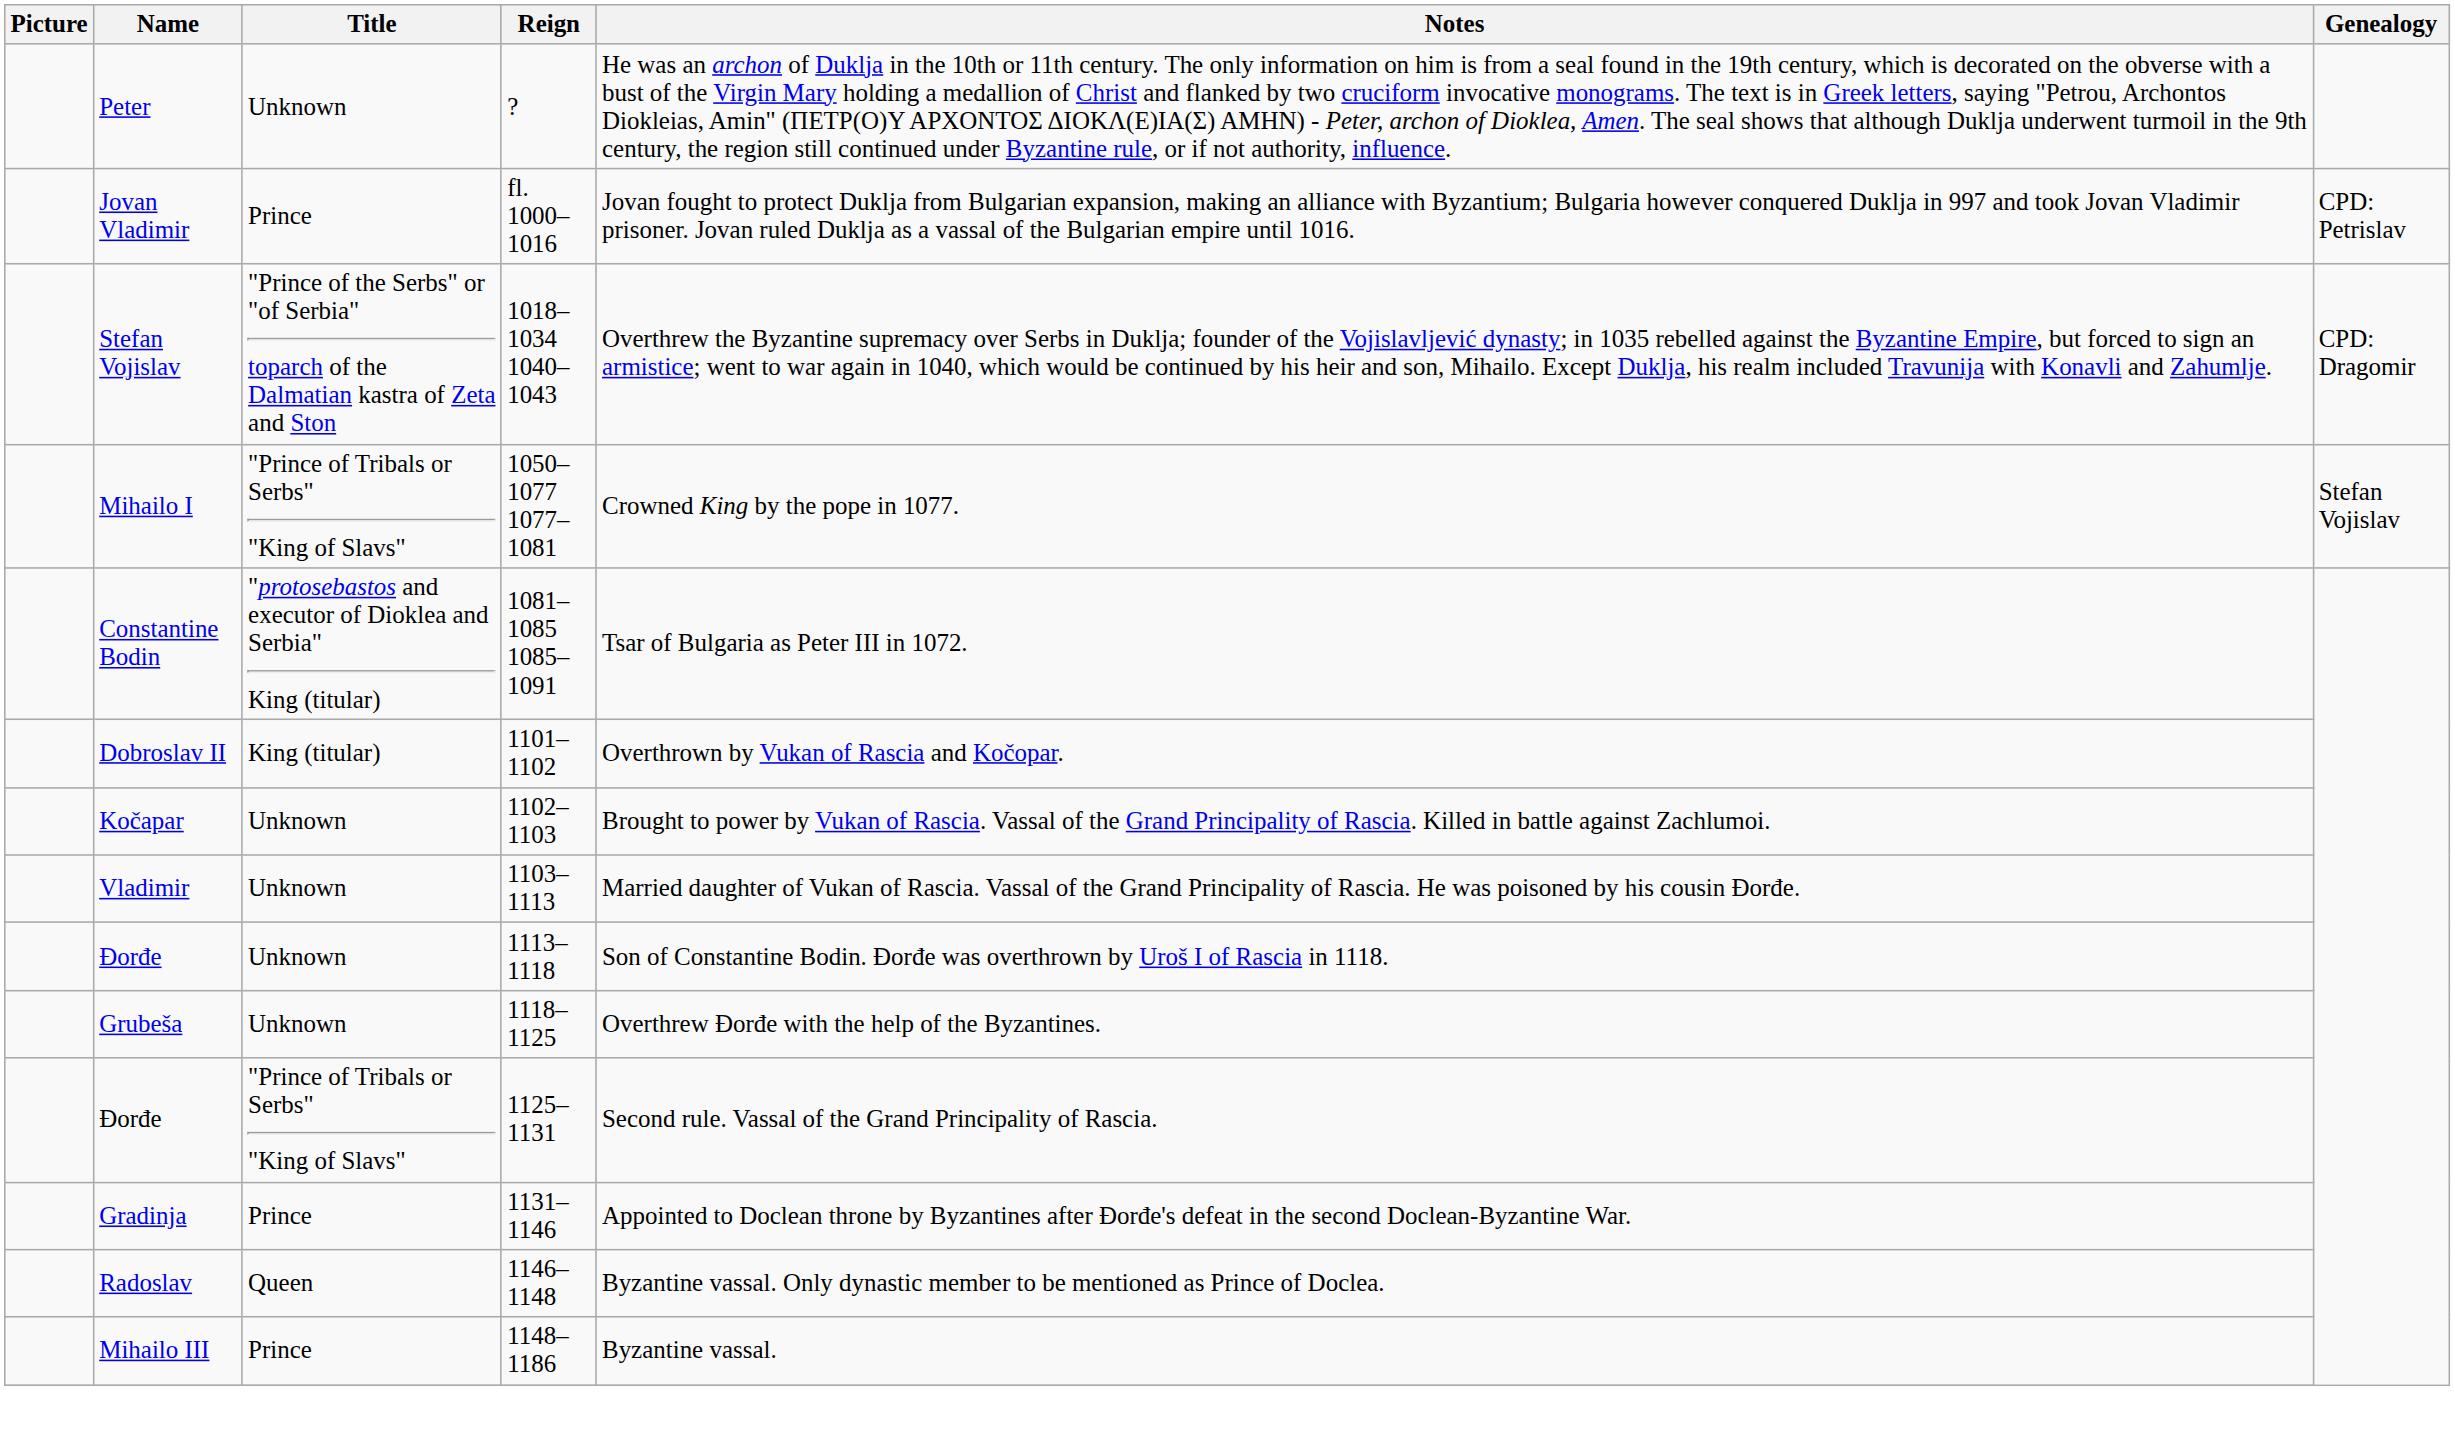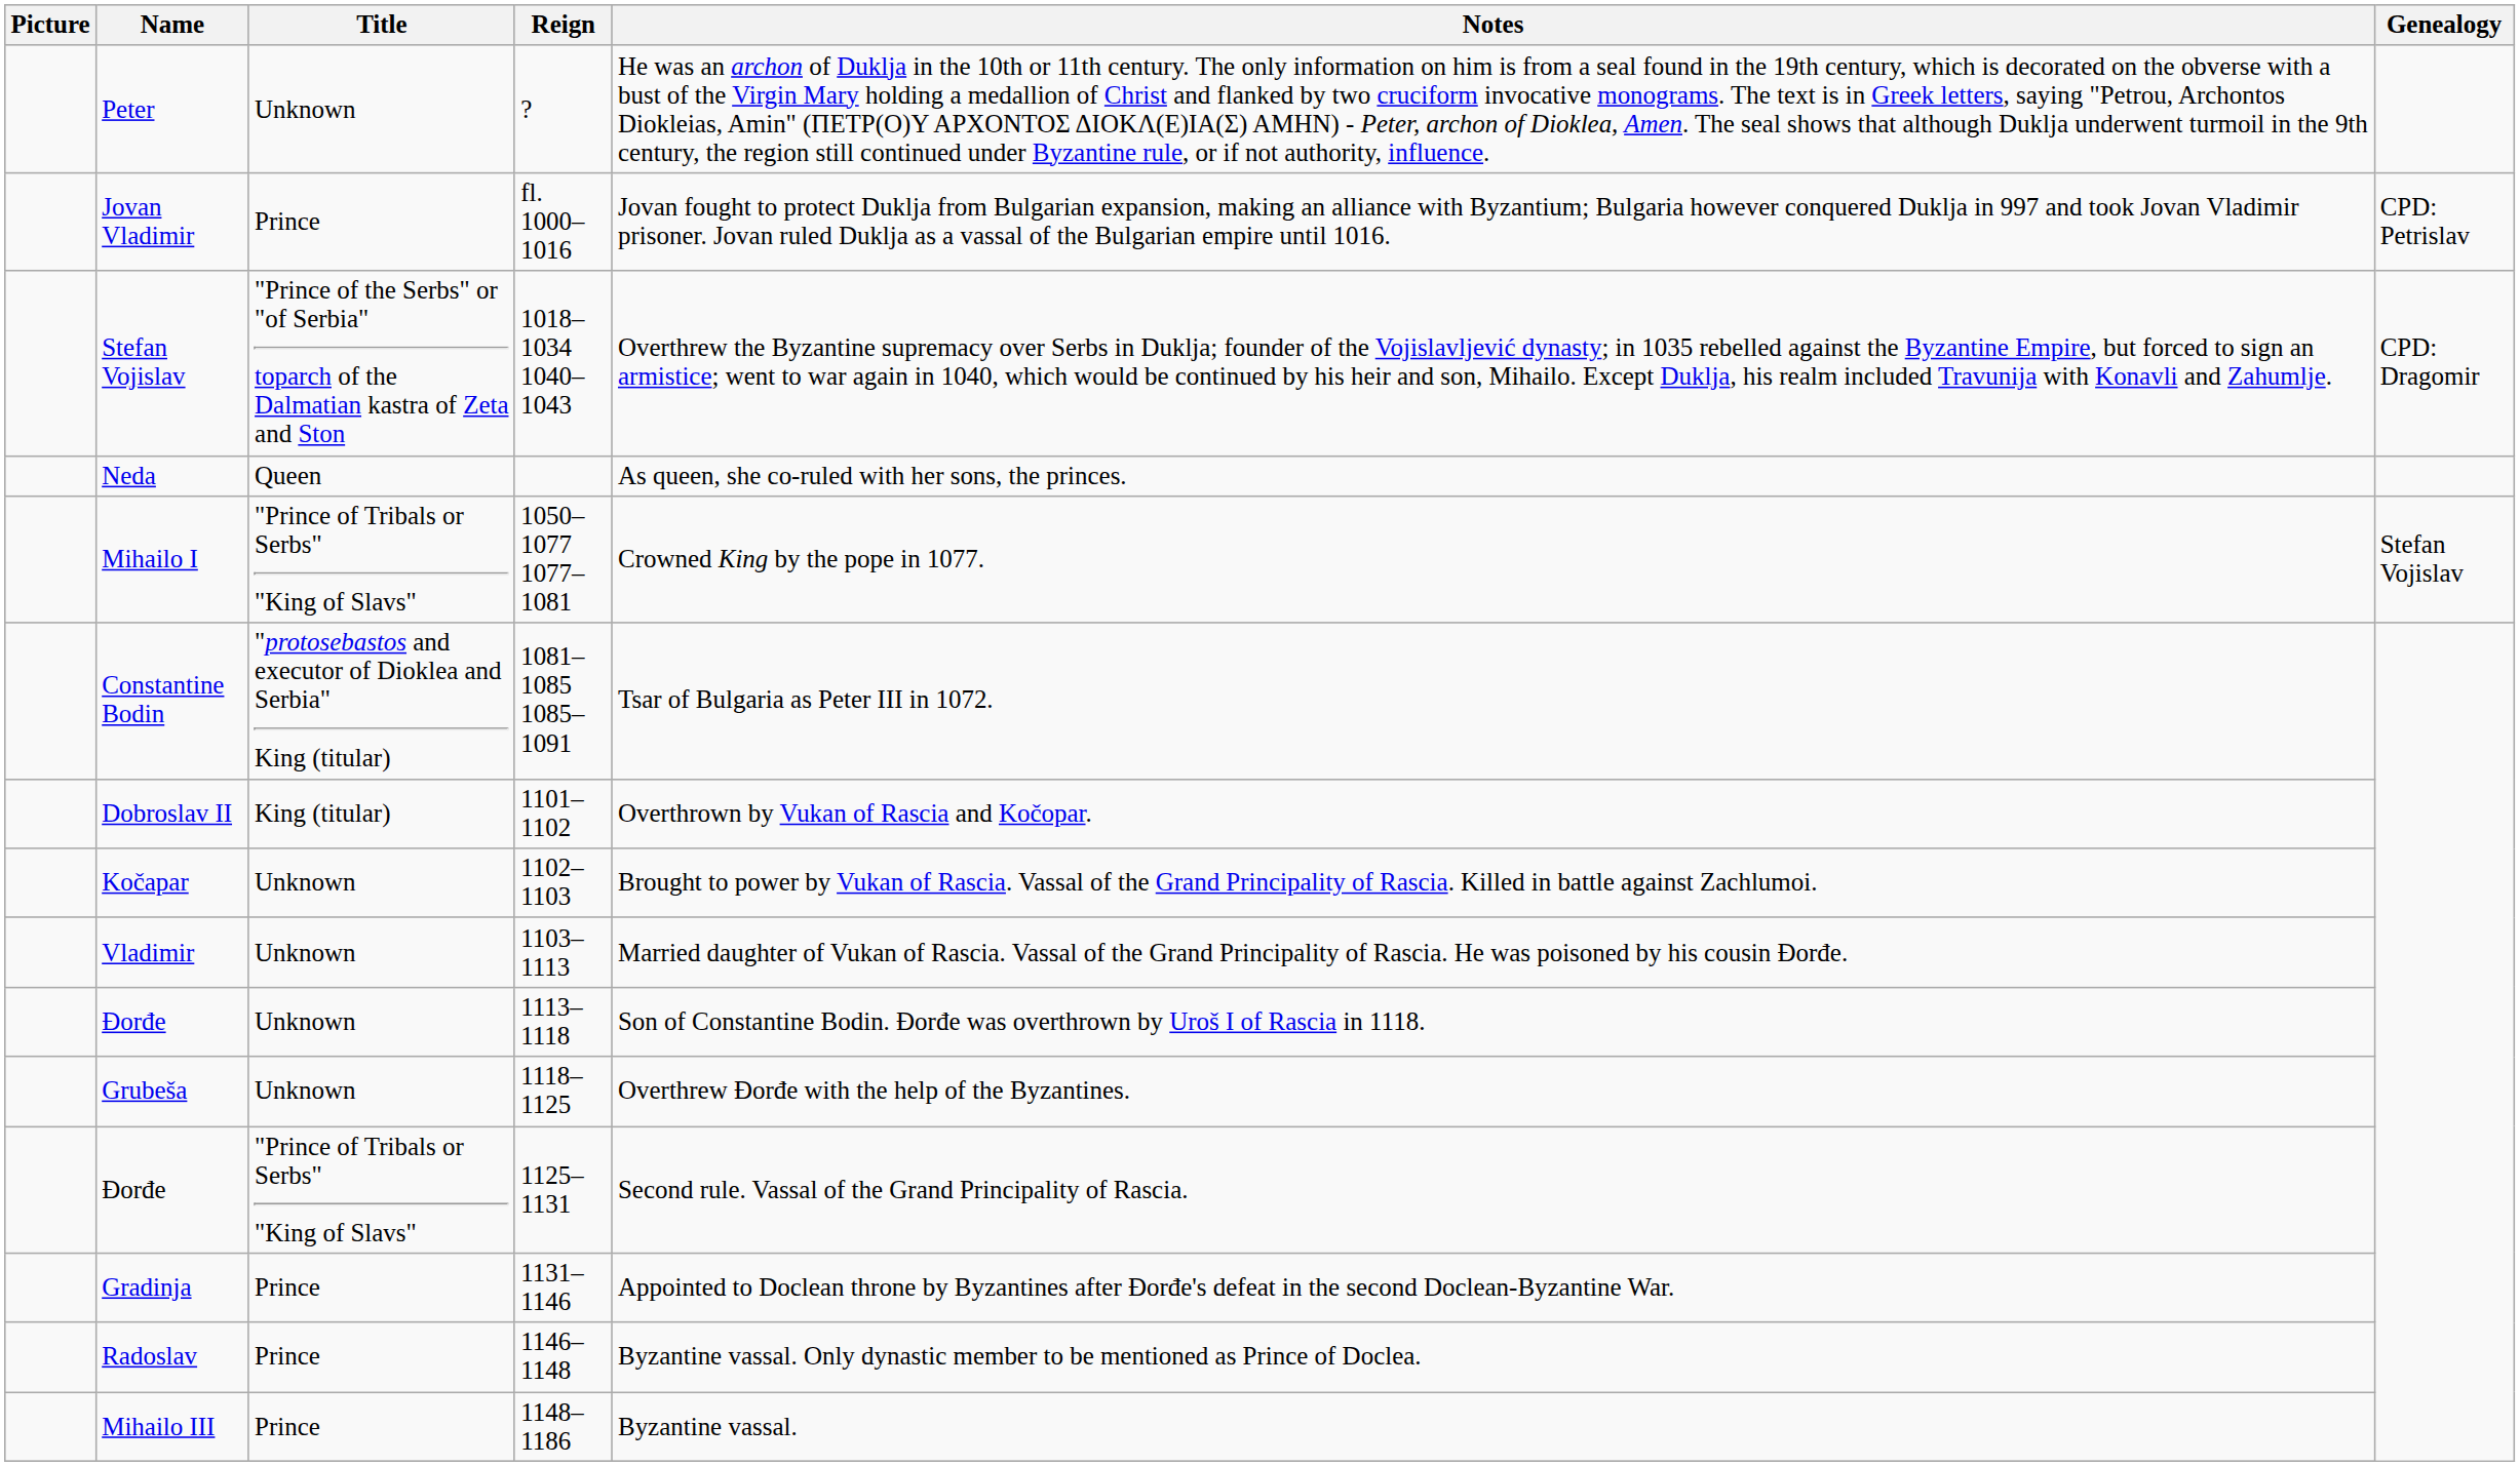 <table class="wikitable">
 <tr ->
 <th>Picture</th>
 <th>Name</th>
 <th>Title</th>
 <th>Reign</th>
 <th>Notes</th>
 <th>Genealogy</th>
 </tr>
 <tr ->
 <td></td>
 <td><a href='#'>Peter</a></td>
 <td>Unknown</td>
 <td> ?</td>
 <td>He was an <em><a href='#'>archon</a></em> of <a href='#'>Duklja</a> in the 10th or 11th century. The only information on him is from a seal found in the 19th century, which is decorated on the obverse with a bust of the <a href='#'>Virgin Mary</a> holding a medallion of <a href='#'>Christ</a> and flanked by two <a href='#'>cruciform</a> invocative <a href='#'>monograms</a>. The text is in <a href='#'>Greek letters</a>, saying "Petrou, Archontos Diokleias, Amin" (ΠΕΤΡ(Ο)Υ ΑΡΧΟΝΤΟΣ ΔΙΟΚΛ(Ε)ΙΑ(Σ) ΑΜΗΝ) - <em>Peter, archon of Dioklea, <a href='#'>Amen</a></em>. The seal shows that although Duklja underwent turmoil in the 9th century, the region still continued under <a href='#'>Byzantine rule</a>, or if not authority, <a href='#'>influence</a>.</td>
 </tr>
 <tr ->
 <td></td>
 <td><a href='#'>Jovan Vladimir</a></td>
 <td>Prince</td>
 <td> fl. 1000–1016</td>
 <td>Jovan fought to protect Duklja from Bulgarian expansion, making an alliance with Byzantium; Bulgaria however conquered Duklja in 997 and took Jovan Vladimir prisoner. Jovan ruled Duklja as a vassal of the Bulgarian empire until 1016.</td>
 <td>CPD: Petrislav</td>
 </tr>
 <tr ->
 <td></td>
 <td><a href='#'>Stefan Vojislav</a></td>
 <td>"Prince of the Serbs" or "of Serbia"<hr><a href='#'>toparch</a> of the <a href='#'>Dalmatian</a> kastra of <a href='#'>Zeta</a> and <a href='#'>Ston</a></td>
 <td> 1018–1034<br> 1040–1043</td>
 <td>Overthrew the Byzantine supremacy over Serbs in Duklja; founder of the <a href='#'>Vojislavljević dynasty</a>; in 1035 rebelled against the <a href='#'>Byzantine Empire</a>, but forced to sign an <a href='#'>armistice</a>; went to war again in 1040, which would be continued by his heir and son, Mihailo. Except <a href='#'>Duklja</a>, his realm included <a href='#'>Travunija</a> with <a href='#'>Konavli</a> and <a href='#'>Zahumlje</a>.</td>
 <td>CPD: Dragomir</td>
+</tr>
+<tr ->
+<td></td>
+<td><a href='#'>Neda</a></td>
+<td>Queen</td>
+<td></td>
+<td>As queen, she co-ruled with her sons, the princes.</td>
+<td></td>
 </tr>
 <tr ->
 <td></td>
 <td><a href='#'>Mihailo I</a></td>
 <td>"Prince of Tribals or Serbs"<hr>"King of Slavs"</td>
 <td> 1050–1077<br> 1077–1081</td>
 <td>Crowned <em>King</em> by the pope in 1077.</td>
 <td>Stefan Vojislav</td>
 </tr>
 <tr ->
 <td></td>
 <td><a href='#'>Constantine Bodin</a></td>
 <td>"<em><a href='#'>protosebastos</a></em> and executor of Dioklea and Serbia"<hr>King (titular)</td>
 <td> 1081–1085<br> 1085–1091</td>
 <td>Tsar of Bulgaria as Peter III in 1072.</td>
 </tr>
 <tr ->
 <td></td>
 <td><a href='#'>Dobroslav II</a></td>
 <td>King (titular)</td>
 <td>1101–1102</td>
 <td>Overthrown by <a href='#'>Vukan of Rascia</a> and <a href='#'>Kočopar</a>.</td>
 </tr>
 <tr ->
 <td></td>
 <td><a href='#'>Kočapar</a></td>
 <td>Unknown</td>
 <td> 1102–1103</td>
 <td>Brought to power by <a href='#'>Vukan of Rascia</a>. Vassal of the <a href='#'>Grand Principality of Rascia</a>. Killed in battle against Zachlumoi.</td>
 </tr>
 <tr ->
 <td></td>
 <td><a href='#'>Vladimir</a></td>
 <td>Unknown</td>
 <td> 1103–1113</td>
 <td>Married daughter of Vukan of Rascia. Vassal of the Grand Principality of Rascia. He was poisoned by his cousin Đorđe.</td>
 </tr>
 <tr ->
 <td></td>
 <td><a href='#'>Đorđe</a></td>
 <td>Unknown</td>
 <td> 1113–1118</td>
 <td>Son of Constantine Bodin. Đorđe was overthrown by <a href='#'>Uroš I of Rascia</a> in 1118.</td>
 </tr>
 <tr ->
 <td></td>
 <td><a href='#'>Grubeša</a></td>
 <td>Unknown</td>
 <td> 1118–1125</td>
 <td>Overthrew Đorđe with the help of the Byzantines.</td>
 </tr>
 <tr ->
 <td></td>
 <td>Đorđe</td>
 <td>"Prince of Tribals or Serbs"<hr>"King of Slavs"</td>
 <td> 1125–1131</td>
 <td>Second rule. Vassal of the Grand Principality of Rascia.</td>
 </tr>
 <tr ->
 <td></td>
 <td><a href='#'>Gradinja</a></td>
 <td>Prince</td>
 <td> 1131–1146</td>
 <td>Appointed to Doclean throne by Byzantines after Đorđe's defeat in the second Doclean-Byzantine War.</td>
 </tr>
 <tr ->
 <td></td>
 <td><a href='#'>Radoslav</a></td>
-<td>Queen</td>
+<td>Prince</td>
 <td> 1146–1148</td>
 <td>Byzantine vassal. Only dynastic member to be mentioned as Prince of Doclea.</td>
 </tr>
 <tr ->
 <td></td>
 <td><a href='#'>Mihailo III</a></td>
 <td>Prince</td>
 <td> 1148–1186</td>
 <td>Byzantine vassal.</td>
 </tr>
 <tr ->
 </tr>
 </table>
